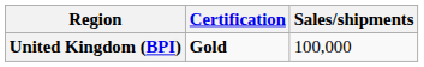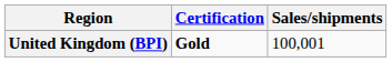 <table class="wikitable plainrowheaders">
 <tr>
 <th>Region</th>
 <th><a href='#'>Certification</a></th>
 <th>Sales/shipments</th>
 </tr>
 <tr>
 <th scope="row">United Kingdom (<a href='#'>BPI</a>)</th>
 <td><strong>Gold</strong></td>
-<td>100,000</td>
+<td>100,001</td>
 </tr>
 </table>
